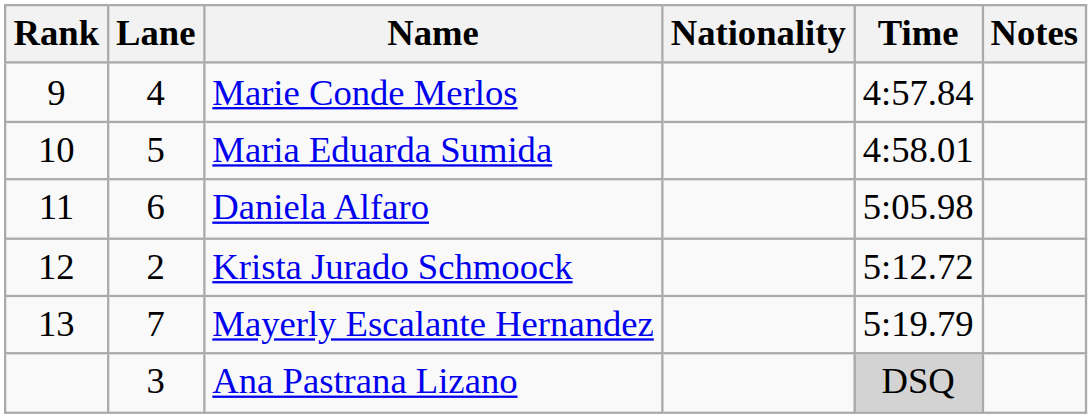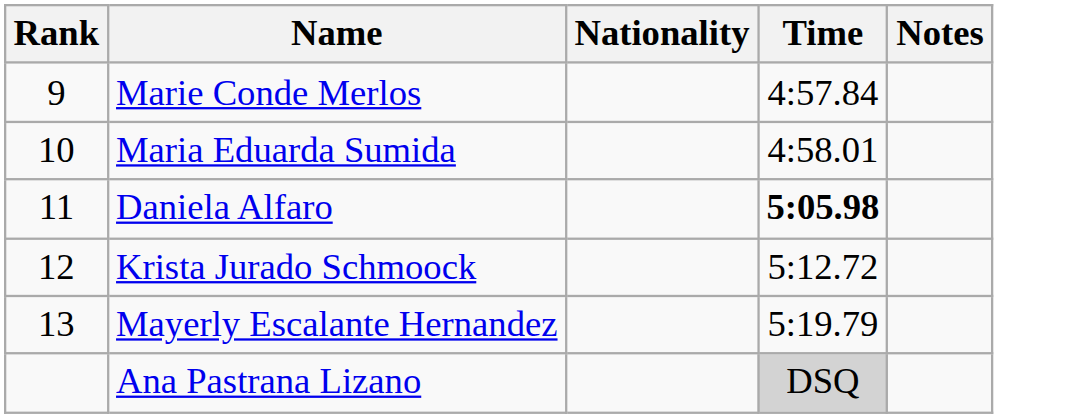 <table class="wikitable sortable" style="text-align:center">
 <tr>
 <th>Rank</th>
-<th>Lane</th>
 <th>Name</th>
 <th>Nationality</th>
 <th>Time</th>
 <th>Notes</th>
 </tr>
 <tr>
 <td>9</td>
-<td>4</td>
 <td align=left><a href='#'>Marie Conde Merlos</a></td>
 <td align=left></td>
 <td>4:57.84</td>
 <td></td>
 </tr>
 <tr>
 <td>10</td>
-<td>5</td>
 <td align=left><a href='#'>Maria Eduarda Sumida</a></td>
 <td align=left></td>
 <td>4:58.01</td>
 <td></td>
 </tr>
 <tr>
 <td>11</td>
-<td>6</td>
 <td align=left><a href='#'>Daniela Alfaro</a></td>
 <td align=left></td>
-<td>5:05.98</td>
+<td><strong>5:05.98</strong></td>
 <td></td>
 </tr>
 <tr>
 <td>12</td>
-<td>2</td>
 <td align=left><a href='#'>Krista Jurado Schmoock</a></td>
 <td align=left></td>
 <td>5:12.72</td>
 <td></td>
 </tr>
 <tr>
 <td>13</td>
-<td>7</td>
 <td align=left><a href='#'>Mayerly Escalante Hernandez</a></td>
 <td align=left></td>
 <td>5:19.79</td>
 <td></td>
 </tr>
 <tr>
 <td></td>
-<td>3</td>
 <td align=left><a href='#'>Ana Pastrana Lizano</a></td>
 <td align=left></td>
 <td style="background: lightgrey;">DSQ</td>
 <td></td>
 </tr>
 </table>
